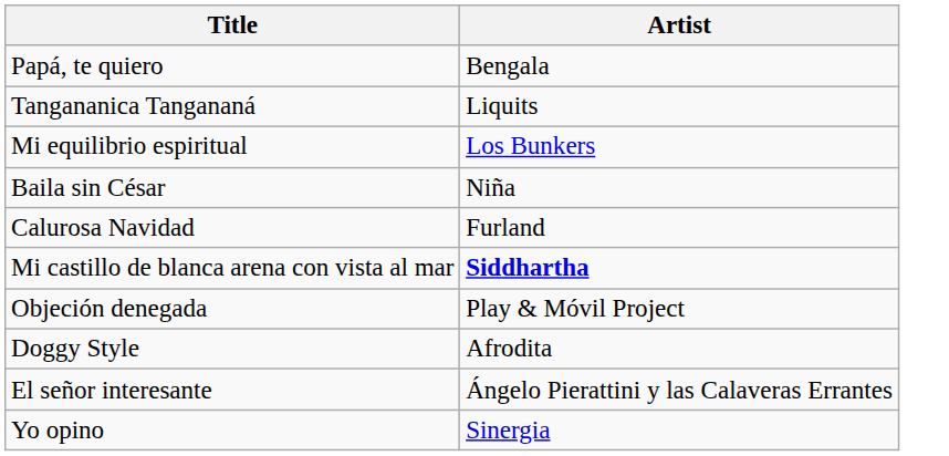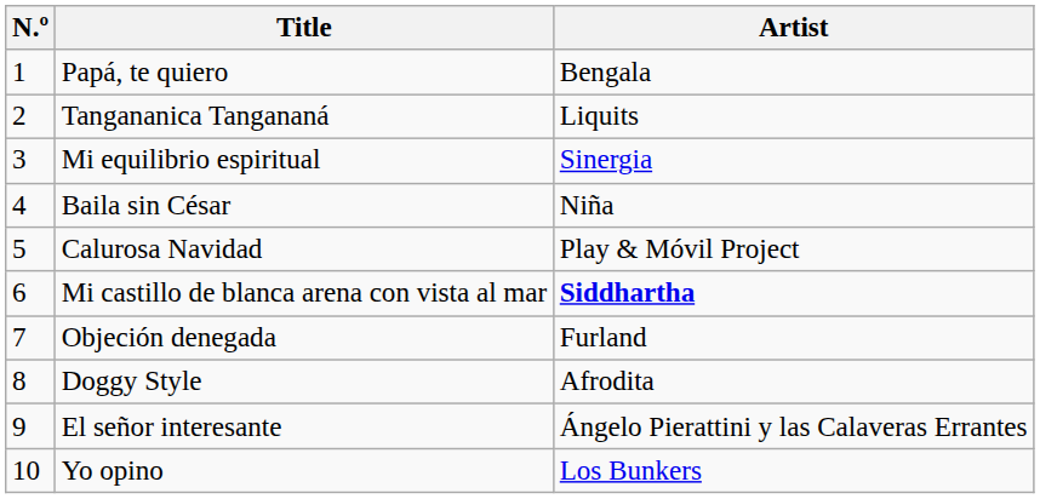 <table class="wikitable">
 <tr>
+<th>N.º</th>
 <th>Title</th>
 <th>Artist</th>
 </tr>
 <tr>
+<td>1</td>
 <td>Papá, te quiero</td>
 <td>Bengala</td>
 </tr>
 <tr>
+<td>2</td>
 <td>Tangananica Tangananá</td>
 <td>Liquits</td>
 </tr>
 <tr>
+<td>3</td>
 <td>Mi equilibrio espiritual</td>
-<td><a href='#'>Los Bunkers</a></td>
+<td><a href='#'>Sinergia</a></td>
 </tr>
 <tr>
+<td>4</td>
 <td>Baila sin César</td>
 <td>Niña</td>
 </tr>
 <tr>
+<td>5</td>
 <td>Calurosa Navidad</td>
-<td>Furland</td>
+<td>Play & Móvil Project</td>
 </tr>
 <tr>
+<td>6</td>
 <td>Mi castillo de blanca arena con vista al mar</td>
 <td><strong><a href='#'>Siddhartha</a></strong></td>
 </tr>
 <tr>
+<td>7</td>
 <td>Objeción denegada</td>
-<td>Play & Móvil Project</td>
+<td>Furland</td>
 </tr>
 <tr>
+<td>8</td>
 <td>Doggy Style</td>
 <td>Afrodita</td>
 </tr>
 <tr>
+<td>9</td>
 <td>El señor interesante</td>
 <td>Ángelo Pierattini y las Calaveras Errantes</td>
 </tr>
 <tr>
+<td>10</td>
 <td>Yo opino</td>
-<td><a href='#'>Sinergia</a></td>
+<td><a href='#'>Los Bunkers</a></td>
 </tr>
 </table>
